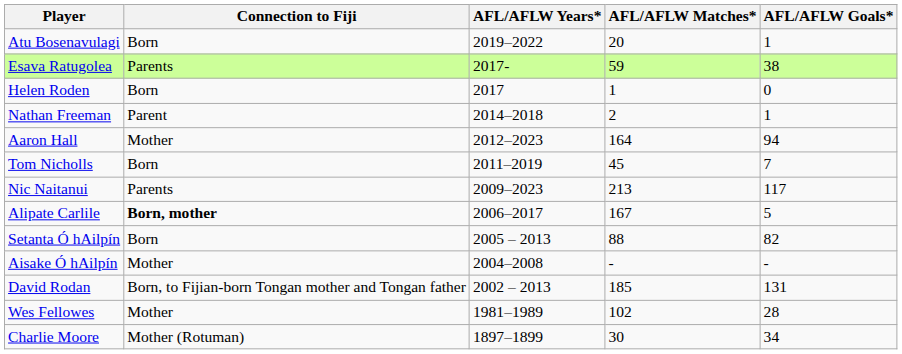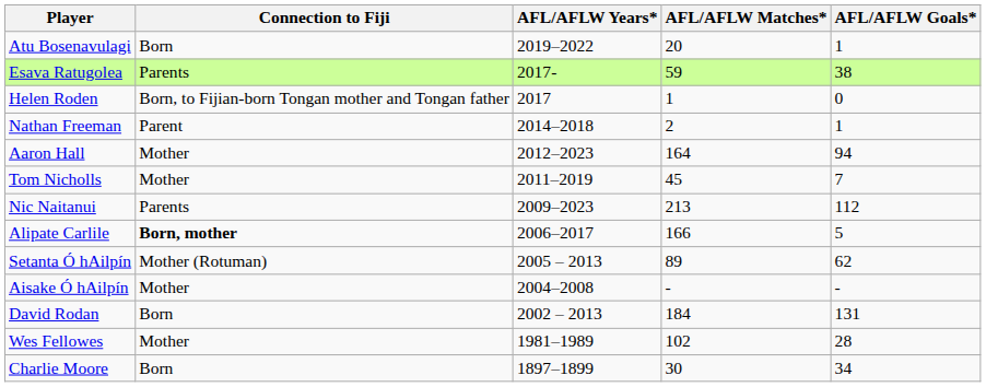 <table class="wikitable sortable">
 <tr>
 <th>Player</th>
 <th>Connection to Fiji</th>
 <th>AFL/AFLW Years*</th>
 <th>AFL/AFLW Matches*</th>
 <th>AFL/AFLW Goals*</th>
 </tr>
 <tr>
 <td><a href='#'>Atu Bosenavulagi</a></td>
 <td>Born</td>
 <td>2019–2022</td>
 <td>20</td>
 <td>1</td>
 </tr>
 <tr bgcolor="#CCFF99">
 <td><a href='#'>Esava Ratugolea</a></td>
 <td>Parents</td>
 <td>2017-</td>
 <td>59</td>
 <td>38</td>
 </tr>
 <tr>
 <td><a href='#'>Helen Roden</a></td>
-<td>Born</td>
+<td>Born, to Fijian-born Tongan mother and Tongan father</td>
 <td>2017</td>
 <td>1</td>
 <td>0</td>
 </tr>
 <tr>
 <td><a href='#'>Nathan Freeman</a></td>
 <td>Parent</td>
 <td>2014–2018</td>
 <td>2</td>
 <td>1</td>
 </tr>
 <tr>
 <td><a href='#'>Aaron Hall</a></td>
 <td>Mother</td>
 <td>2012–2023</td>
 <td>164</td>
 <td>94</td>
 </tr>
 <tr>
 <td><a href='#'>Tom Nicholls</a></td>
-<td>Born</td>
+<td>Mother</td>
 <td>2011–2019</td>
 <td>45</td>
 <td>7</td>
 </tr>
 <tr>
 <td><a href='#'>Nic Naitanui</a></td>
 <td>Parents</td>
 <td>2009–2023</td>
 <td>213</td>
-<td>117</td>
+<td>112</td>
 </tr>
 <tr>
 <td><a href='#'>Alipate Carlile</a></td>
 <td><strong>Born, mother</strong></td>
 <td>2006–2017</td>
-<td>167</td>
+<td>166</td>
 <td>5</td>
 </tr>
 <tr>
 <td><a href='#'>Setanta Ó hAilpín</a></td>
-<td>Born</td>
+<td>Mother (Rotuman)</td>
 <td>2005 – 2013</td>
-<td>88</td>
-<td>82</td>
+<td>89</td>
+<td>62</td>
 </tr>
 <tr>
 <td><a href='#'>Aisake Ó hAilpín</a></td>
 <td>Mother</td>
 <td>2004–2008</td>
 <td>-</td>
 <td>-</td>
 </tr>
 <tr>
 <td><a href='#'>David Rodan</a></td>
-<td>Born, to Fijian-born Tongan mother and Tongan father</td>
+<td>Born</td>
 <td>2002 – 2013</td>
-<td>185</td>
+<td>184</td>
 <td>131</td>
 </tr>
 <tr>
 <td><a href='#'>Wes Fellowes</a></td>
 <td>Mother</td>
 <td>1981–1989</td>
 <td>102</td>
 <td>28</td>
 </tr>
 <tr>
 <td><a href='#'>Charlie Moore</a></td>
-<td>Mother (Rotuman)</td>
+<td>Born</td>
 <td>1897–1899</td>
 <td>30</td>
 <td>34</td>
 </tr>
 </table>
